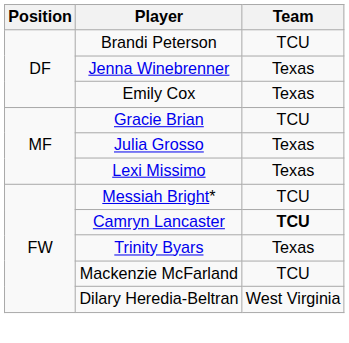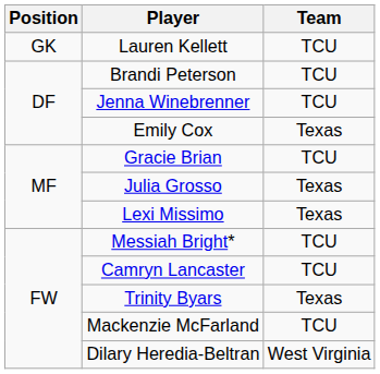 <table class="wikitable" style="text-align:center;">
 <tr>
 <th>Position</th>
 <th>Player</th>
 <th>Team</th>
+</tr>
+<tr>
+<td>GK</td>
+<td>Lauren Kellett</td>
+<td>TCU</td>
 </tr>
 <tr>
 <td rowspan=3>DF</td>
 <td>Brandi Peterson</td>
 <td>TCU</td>
 </tr>
 <tr>
 <td><a href='#'>Jenna Winebrenner</a></td>
-<td>Texas</td>
+<td>TCU</td>
 </tr>
 <tr>
 <td>Emily Cox</td>
 <td>Texas</td>
 </tr>
 <tr>
 <td rowspan=3>MF</td>
 <td><a href='#'>Gracie Brian</a></td>
 <td>TCU</td>
 </tr>
 <tr>
 <td><a href='#'>Julia Grosso</a></td>
 <td>Texas</td>
 </tr>
 <tr>
 <td><a href='#'>Lexi Missimo</a></td>
 <td>Texas</td>
 </tr>
 <tr>
 <td rowspan=5>FW</td>
 <td><a href='#'>Messiah Bright</a>*</td>
 <td>TCU</td>
 </tr>
 <tr>
 <td><a href='#'>Camryn Lancaster</a></td>
-<td><strong>TCU</strong></td>
+<td>TCU</td>
 </tr>
 <tr>
 <td><a href='#'>Trinity Byars</a></td>
 <td>Texas</td>
 </tr>
 <tr>
 <td>Mackenzie McFarland</td>
 <td>TCU</td>
 </tr>
 <tr>
 <td>Dilary Heredia-Beltran</td>
 <td>West Virginia</td>
 </tr>
 </table>
